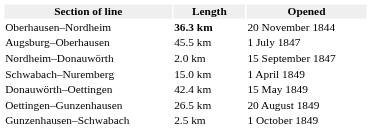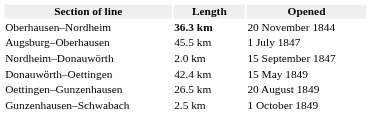 <table>
 <tr style="background:#efefef;">
 <th style="width:35%;">Section of line</th>
 <th style="width:15%;">Length</th>
 <th style="width:25%;">Opened</th>
 </tr>
 <tr>
 <td>Oberhausen–Nordheim</td>
 <td><strong>36.3 km</strong></td>
 <td>20 November 1844</td>
 </tr>
 <tr>
 <td>Augsburg–Oberhausen</td>
 <td>45.5 km</td>
 <td>1 July 1847</td>
 </tr>
 <tr>
 <td>Nordheim–Donauwörth</td>
 <td>2.0 km</td>
 <td>15 September 1847</td>
 </tr>
 <tr>
-<td>Schwabach–Nuremberg</td>
-<td>15.0 km</td>
-<td>1 April 1849</td>
-</tr>
-<tr>
 <td>Donauwörth–Oettingen</td>
 <td>42.4 km</td>
 <td>15 May 1849</td>
 </tr>
 <tr>
 <td>Oettingen–Gunzenhausen</td>
 <td>26.5 km</td>
 <td>20 August 1849</td>
 </tr>
 <tr>
 <td>Gunzenhausen–Schwabach</td>
 <td>2.5 km</td>
 <td>1 October 1849</td>
 </tr>
 </table>
